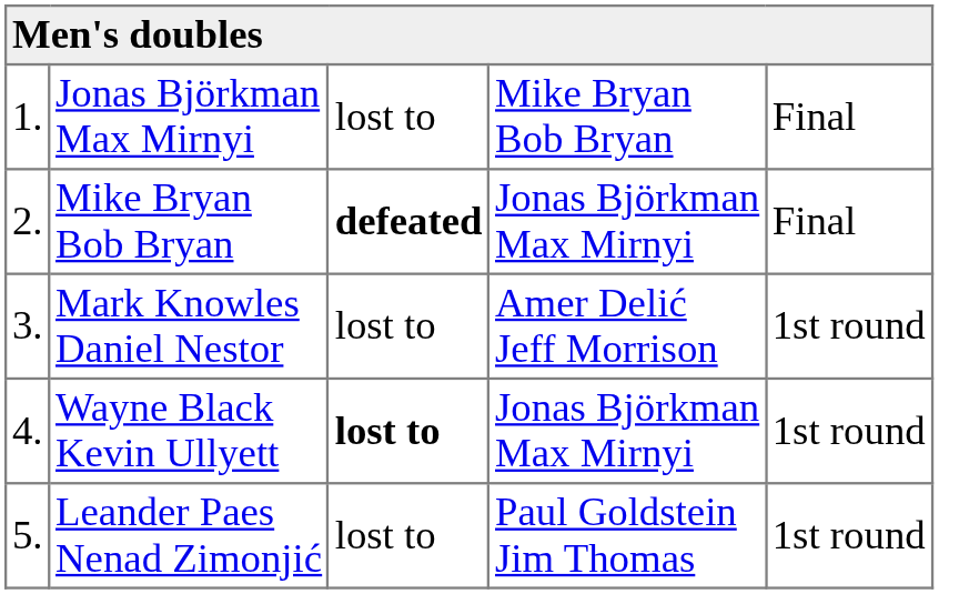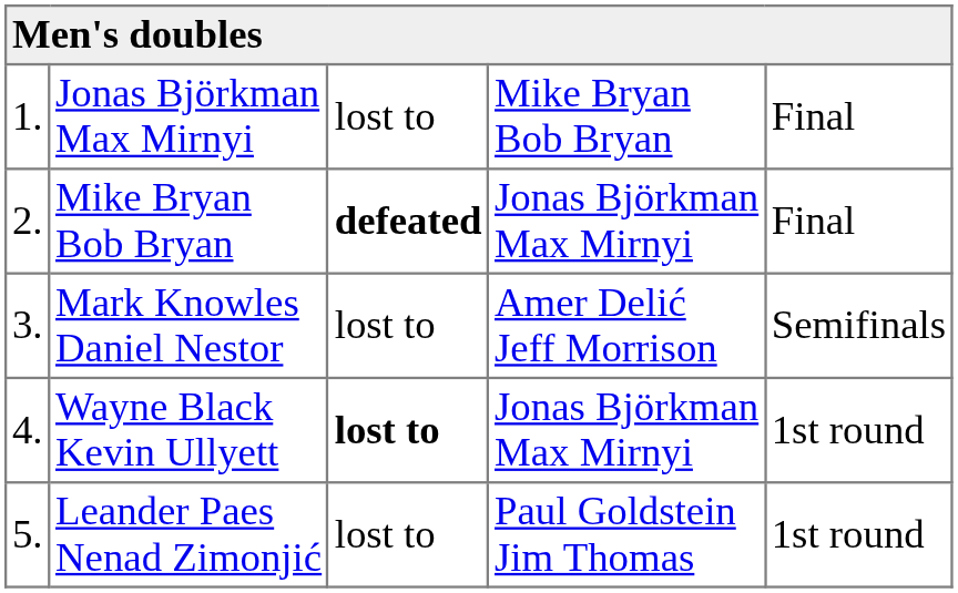 <table border=1 cellspacing=0 cellpadding=2 style="border-collapse: collapse;">
 <tr bgcolor="#efefef">
 <td colspan=5><strong>Men's doubles</strong></td>
 </tr>
 <tr>
 <td>1.</td>
 <td> <a href='#'>Jonas Björkman</a><br>  <a href='#'>Max Mirnyi</a></td>
 <td>lost to</td>
 <td> <a href='#'>Mike Bryan</a><br>  <a href='#'>Bob Bryan</a></td>
 <td>Final</td>
 </tr>
 <tr>
 <td>2.</td>
 <td> <a href='#'>Mike Bryan</a><br>  <a href='#'>Bob Bryan</a></td>
 <td><strong>defeated</strong></td>
 <td> <a href='#'>Jonas Björkman</a><br>  <a href='#'>Max Mirnyi</a></td>
 <td>Final</td>
 </tr>
 <tr>
 <td>3.</td>
 <td> <a href='#'>Mark Knowles</a><br> <a href='#'>Daniel Nestor</a></td>
 <td>lost to</td>
 <td> <a href='#'>Amer Delić</a><br>  <a href='#'>Jeff Morrison</a></td>
-<td>1st round</td>
+<td>Semifinals</td>
 </tr>
 <tr>
 <td>4.</td>
 <td> <a href='#'>Wayne Black</a><br>  <a href='#'>Kevin Ullyett</a></td>
 <td><strong>lost to</strong></td>
 <td> <a href='#'>Jonas Björkman</a><br>  <a href='#'>Max Mirnyi</a></td>
 <td>1st round</td>
 </tr>
 <tr>
 <td>5.</td>
 <td> <a href='#'>Leander Paes</a><br>  <a href='#'>Nenad Zimonjić</a></td>
 <td>lost to</td>
 <td> <a href='#'>Paul Goldstein</a><br>  <a href='#'>Jim Thomas</a></td>
 <td>1st round</td>
 </tr>
 </table>
